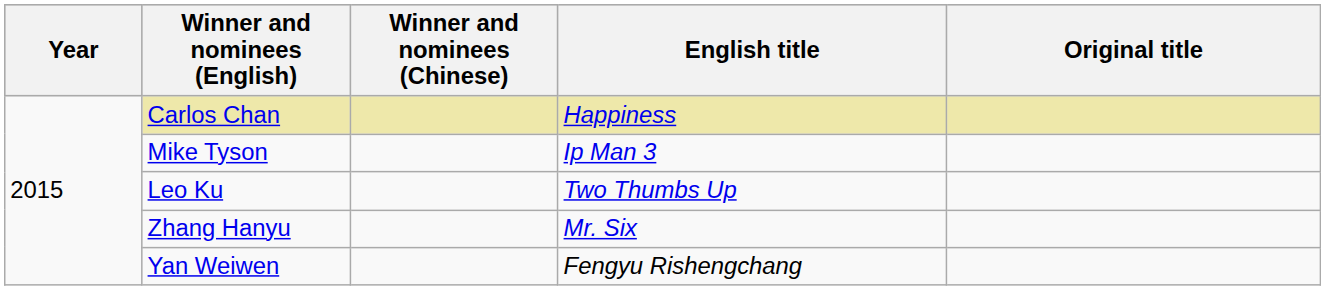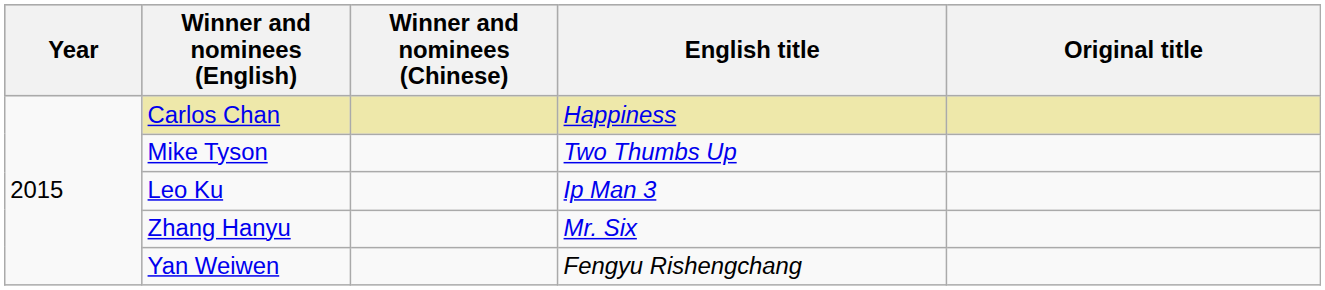 <table class="wikitable" style="width:100%;">
 <tr style="background:#bebebe">
 <th width="100"><strong>Year</strong></th>
 <th width="150"><strong>Winner and nominees<br>(English)</strong></th>
 <th width="150"><strong>Winner and nominees<br>(Chinese)</strong></th>
 <th width="300"><strong>English title</strong></th>
 <th width="300"><strong>Original title</strong></th>
 </tr>
 <tr>
 <td rowspan="5">2015</td>
 <td style="background:#EEE8AA;"><a href='#'>Carlos Chan</a></td>
 <td style="background:#EEE8AA;"></td>
 <td style="background:#EEE8AA;"><em><a href='#'>Happiness</a></em></td>
 <td style="background:#EEE8AA;"></td>
 </tr>
 <tr>
 <td><a href='#'>Mike Tyson</a></td>
 <td></td>
-<td><em><a href='#'>Ip Man 3</a></em></td>
+<td><em><a href='#'>Two Thumbs Up</a></em></td>
 <td></td>
 </tr>
 <tr>
 <td><a href='#'>Leo Ku</a></td>
 <td></td>
-<td><em><a href='#'>Two Thumbs Up</a></em></td>
+<td><em><a href='#'>Ip Man 3</a></em></td>
 <td></td>
 </tr>
 <tr>
 <td><a href='#'>Zhang Hanyu</a></td>
 <td></td>
 <td><em><a href='#'>Mr. Six</a></em></td>
 <td></td>
 </tr>
 <tr>
 <td><a href='#'>Yan Weiwen</a></td>
 <td></td>
 <td><em>Fengyu Rishengchang</em></td>
 <td></td>
 </tr>
 </table>
